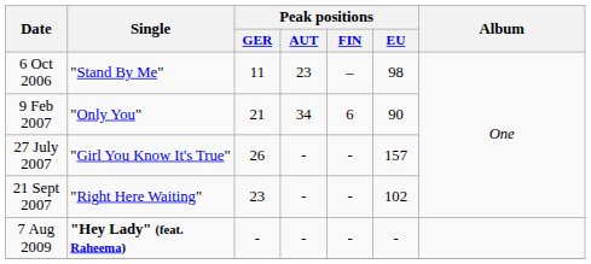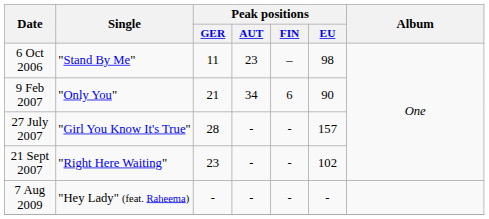 <table class="wikitable">
 <tr>
 <th align="center" rowspan="2" width="60">Date</th>
 <th align="center" rowspan="2" width="180">Single</th>
 <th align="center" colspan="4">Peak positions</th>
 <th align="center" rowspan="2" width="180">Album</th>
 </tr>
 <tr>
 <th scope="col" style="width:3em;font-size:90%;"><a href='#'>GER</a></th>
 <th scope="col" style="width:3em;font-size:90%;"><a href='#'>AUT</a></th>
 <th scope="col" style="width:3em;font-size:90%;"><a href='#'>FIN</a></th>
 <th scope="col" style="width:3em;font-size:90%;"><a href='#'>EU</a></th>
 </tr>
 <tr>
 <td align="center" rowspan="1">6 Oct 2006</td>
 <td>"<a href='#'>Stand By Me</a>"</td>
 <td align="center">11</td>
 <td align="center">23</td>
 <td align="center">–</td>
 <td align="center">98</td>
 <td align="center" rowspan="4"><em>One</em></td>
 </tr>
 <tr>
 <td align="center" rowspan="1">9 Feb 2007</td>
 <td>"<a href='#'>Only You</a>"</td>
 <td align="center">21</td>
 <td align="center">34</td>
 <td align="center">6</td>
 <td align="center">90</td>
 </tr>
 <tr>
 <td align="center" rowspan="1">27 July 2007</td>
 <td>"<a href='#'>Girl You Know It's True</a>"</td>
-<td align="center">26</td>
+<td align="center">28</td>
 <td align="center">-</td>
 <td align="center">-</td>
 <td align="center">157</td>
 </tr>
 <tr>
 <td align="center" rowspan="1">21 Sept 2007</td>
 <td>"<a href='#'>Right Here Waiting</a>"</td>
 <td align="center">23</td>
 <td align="center">-</td>
 <td align="center">-</td>
 <td align="center">102</td>
 </tr>
 <tr>
 <td align="center" rowspan="1">7 Aug 2009</td>
-<td><strong>"Hey Lady" <small>(feat. <a href='#'>Raheema</a>)</small></strong></td>
+<td>"Hey Lady" <small>(feat. <a href='#'>Raheema</a>)</small></td>
 <td align="center">-</td>
 <td align="center">-</td>
 <td align="center">-</td>
 <td align="center">-</td>
 <td align="center"></td>
 </tr>
 <tr>
 </tr>
 </table>
